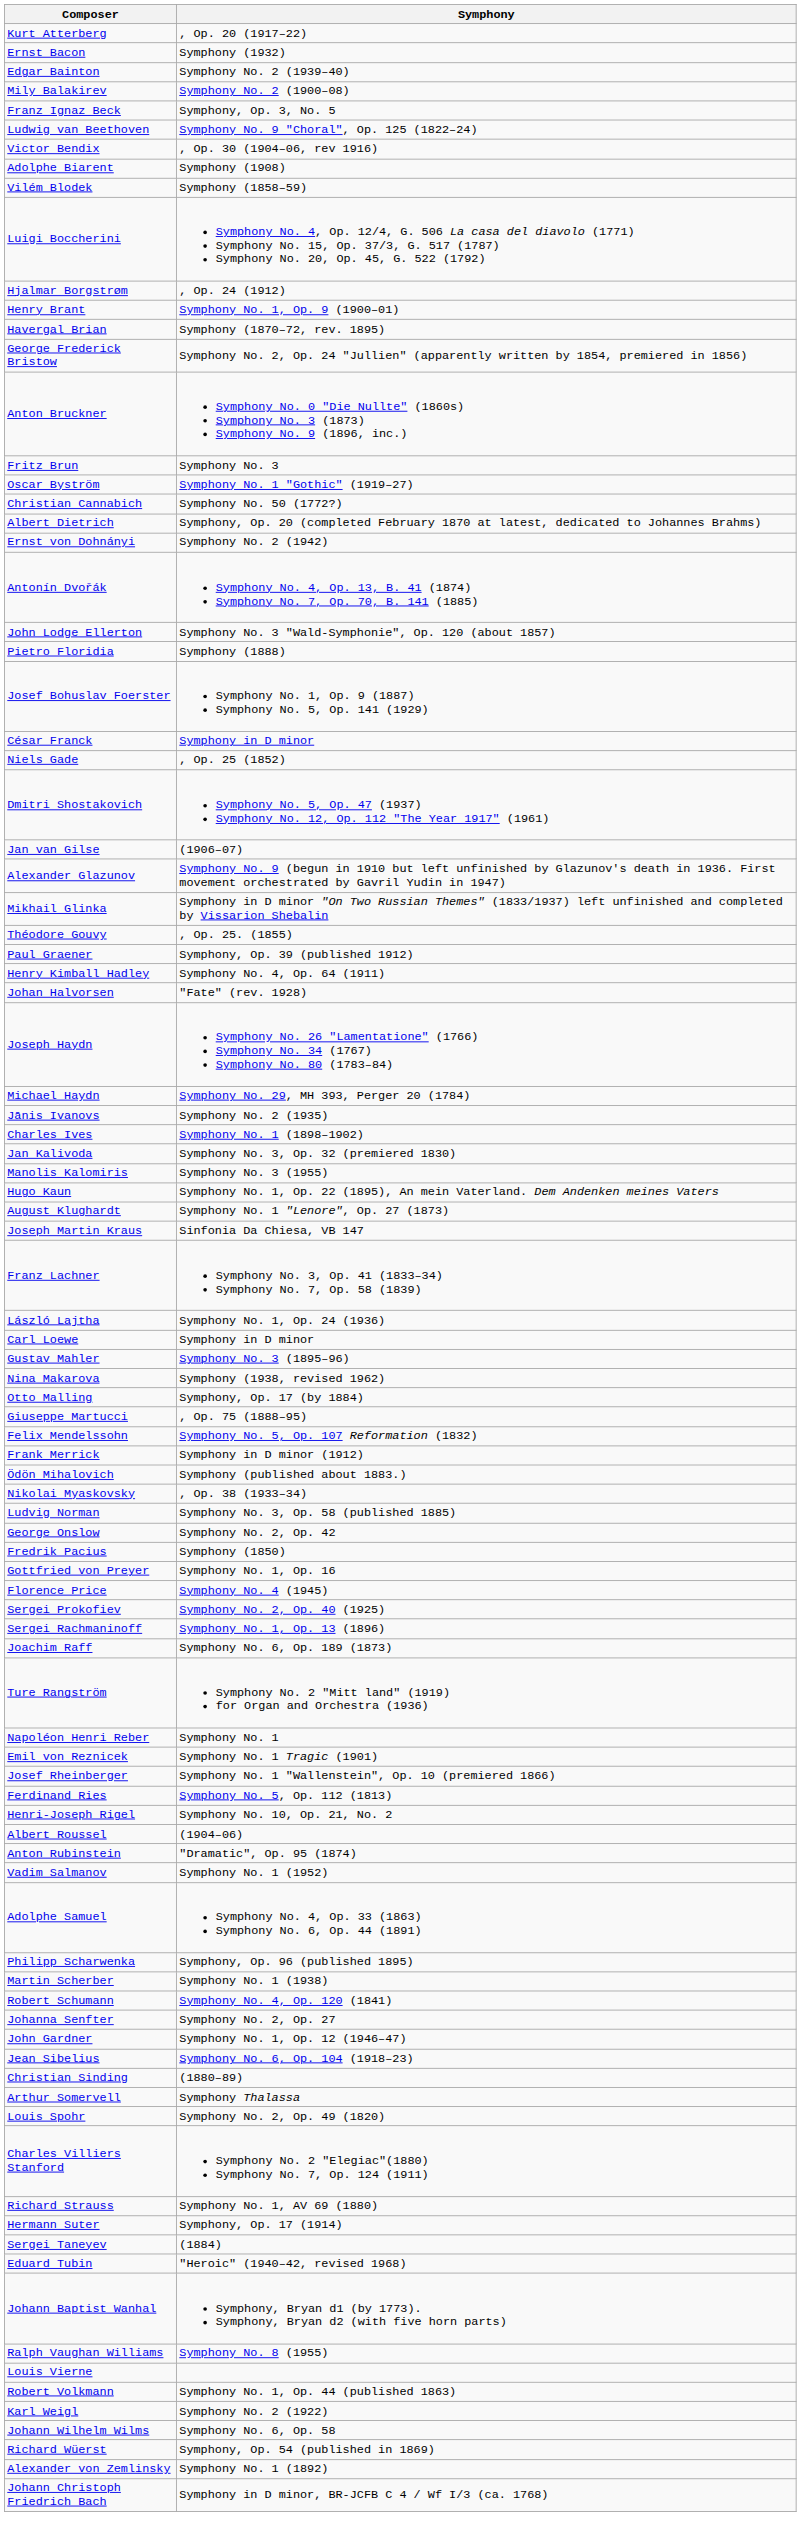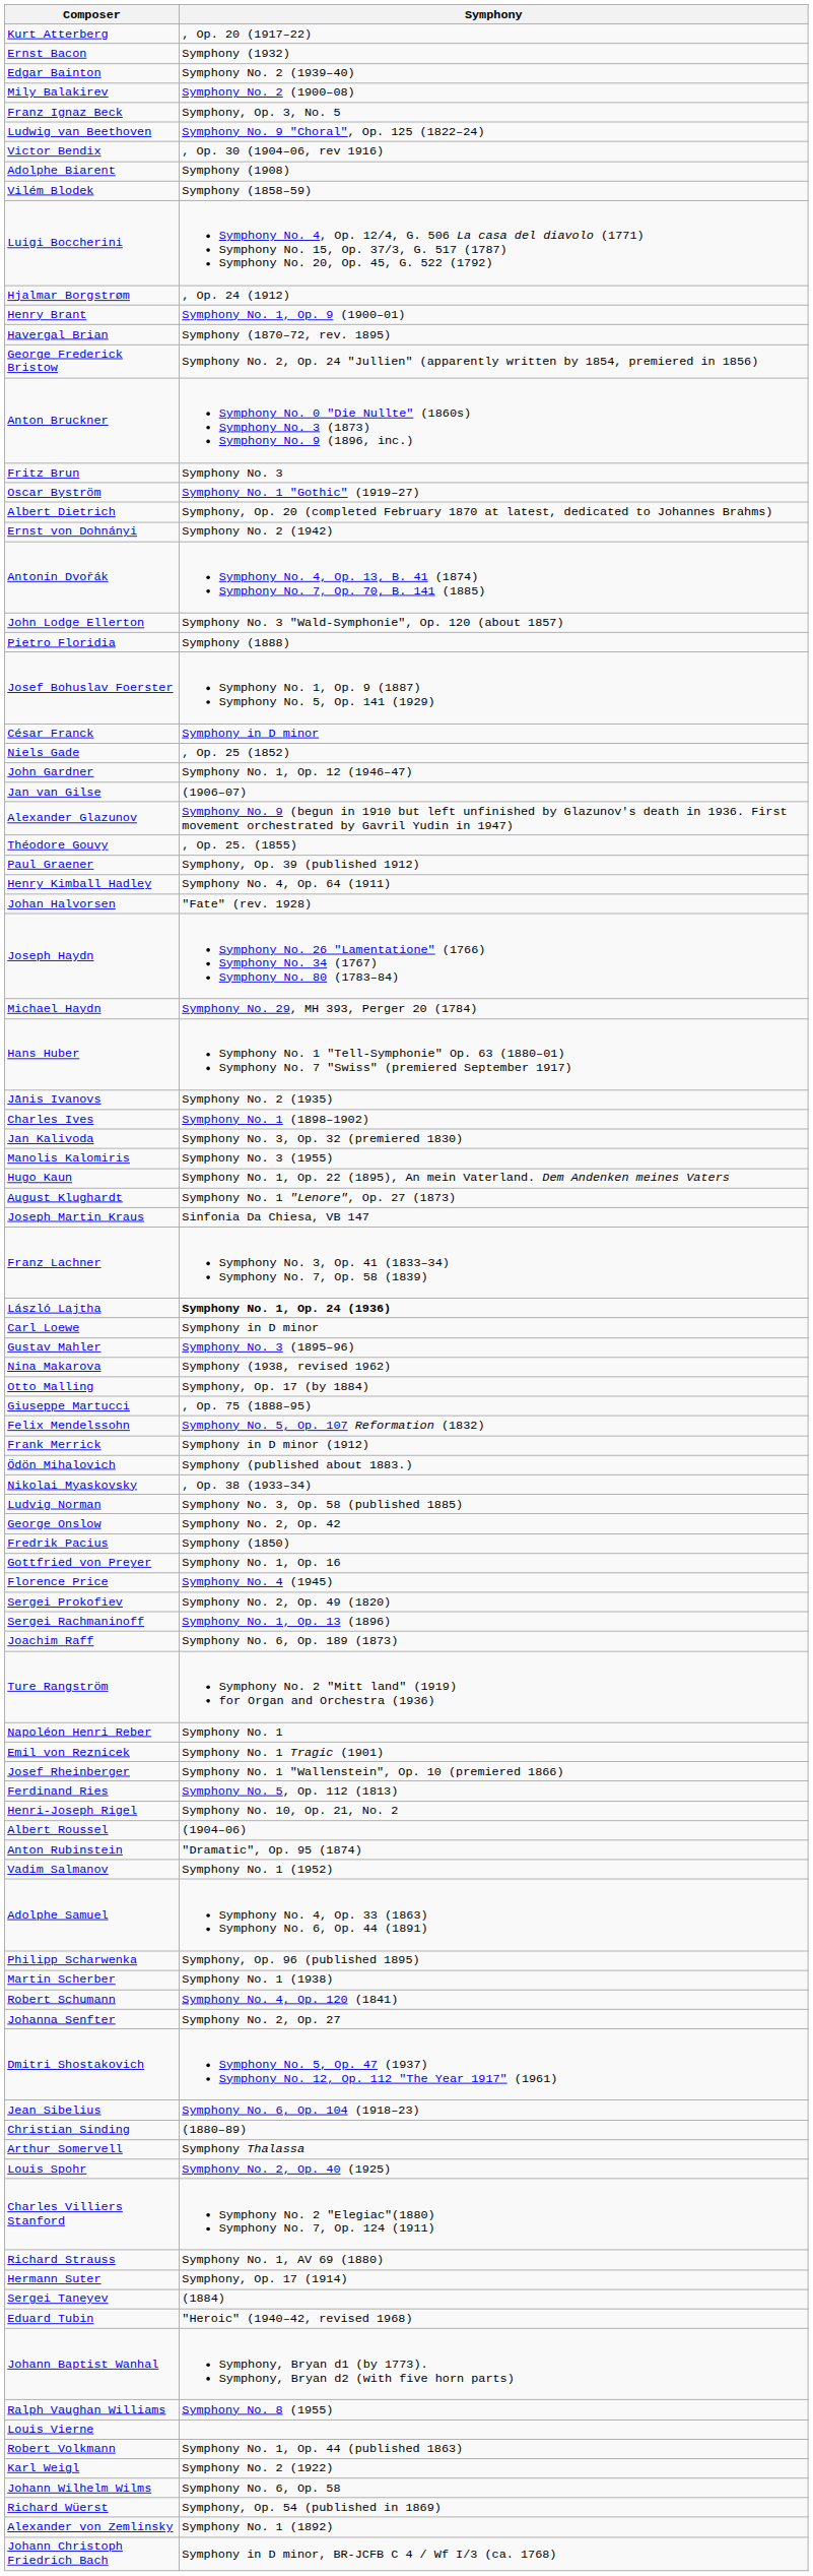 <table class="wikitable">
 <tr>
 <th>Composer</th>
 <th>Symphony</th>
 </tr>
 <tr>
 <td><a href='#'>Kurt Atterberg</a></td>
 <td>, Op. 20 (1917–22)</td>
 </tr>
 <tr>
 <td><a href='#'>Ernst Bacon</a></td>
 <td>Symphony (1932)</td>
 </tr>
 <tr>
 <td><a href='#'>Edgar Bainton</a></td>
 <td>Symphony No. 2 (1939–40)</td>
 </tr>
 <tr>
 <td><a href='#'>Mily Balakirev</a></td>
 <td><a href='#'>Symphony No. 2</a> (1900–08)</td>
 </tr>
 <tr>
 <td><a href='#'>Franz Ignaz Beck</a></td>
 <td>Symphony, Op. 3, No. 5</td>
 </tr>
 <tr>
 <td><a href='#'>Ludwig van Beethoven</a></td>
 <td><a href='#'>Symphony No. 9 "Choral"</a>, Op. 125 (1822–24)</td>
 </tr>
 <tr>
 <td><a href='#'>Victor Bendix</a></td>
 <td>, Op. 30 (1904–06, rev 1916)</td>
 </tr>
 <tr>
 <td><a href='#'>Adolphe Biarent</a></td>
 <td>Symphony (1908)</td>
 </tr>
 <tr>
 <td><a href='#'>Vilém Blodek</a></td>
 <td>Symphony (1858–59)</td>
 </tr>
 <tr>
 <td><a href='#'>Luigi Boccherini</a></td>
 <td><br><ul><li><a href='#'>Symphony No. 4</a>, Op. 12/4, G. 506 <em>La casa del diavolo</em> (1771)</li><li>Symphony No. 15, Op. 37/3, G. 517 (1787)</li><li>Symphony No. 20, Op. 45, G. 522 (1792)</li></ul></td>
 </tr>
 <tr>
 <td><a href='#'>Hjalmar Borgstrøm</a></td>
 <td>, Op. 24 (1912)</td>
 </tr>
 <tr>
 <td><a href='#'>Henry Brant</a></td>
 <td><a href='#'>Symphony No. 1, Op. 9</a> (1900–01)</td>
 </tr>
 <tr>
 <td><a href='#'>Havergal Brian</a></td>
 <td>Symphony (1870–72, rev. 1895)</td>
 </tr>
 <tr>
 <td><a href='#'>George Frederick Bristow</a></td>
 <td>Symphony No. 2, Op.  24 "Jullien" (apparently written by 1854, premiered in 1856)</td>
 </tr>
 <tr>
 <td><a href='#'>Anton Bruckner</a></td>
 <td><br><ul><li><a href='#'>Symphony No. 0 "Die Nullte"</a> (1860s)</li><li><a href='#'>Symphony No. 3</a> (1873)</li><li><a href='#'>Symphony No. 9</a> (1896, inc.)</li></ul></td>
 </tr>
 <tr>
 <td><a href='#'>Fritz Brun</a></td>
 <td>Symphony No. 3</td>
 </tr>
 <tr>
 <td><a href='#'>Oscar Byström</a></td>
 <td><a href='#'>Symphony No. 1 "Gothic"</a> (1919–27)</td>
 </tr>
 <tr>
-<td><a href='#'>Christian Cannabich</a></td>
-<td>Symphony No. 50 (1772?)</td>
-</tr>
-<tr>
 <td><a href='#'>Albert Dietrich</a></td>
 <td>Symphony, Op. 20 (completed February 1870 at latest, dedicated to Johannes Brahms)</td>
 </tr>
 <tr>
 <td><a href='#'>Ernst von Dohnányi</a></td>
 <td>Symphony No. 2 (1942)</td>
 </tr>
 <tr>
 <td><a href='#'>Antonín Dvořák</a></td>
 <td><br><ul><li><a href='#'>Symphony No. 4, Op. 13, B. 41</a> (1874)</li><li><a href='#'>Symphony No. 7, Op. 70, B. 141</a> (1885)</li></ul></td>
 </tr>
 <tr>
 <td><a href='#'>John Lodge Ellerton</a></td>
 <td>Symphony No. 3 "Wald-Symphonie", Op. 120 (about 1857)</td>
 </tr>
 <tr>
 <td><a href='#'>Pietro Floridia</a></td>
 <td>Symphony (1888)</td>
 </tr>
 <tr>
 <td><a href='#'>Josef Bohuslav Foerster</a></td>
 <td><br><ul><li>Symphony No. 1, Op. 9 (1887)</li><li>Symphony No. 5, Op. 141 (1929)</li></ul></td>
 </tr>
 <tr>
 <td><a href='#'>César Franck</a></td>
 <td><a href='#'>Symphony in D minor</a></td>
 </tr>
 <tr>
 <td><a href='#'>Niels Gade</a></td>
 <td>, Op. 25 (1852)</td>
 </tr>
 <tr>
-<td><a href='#'>Dmitri Shostakovich</a></td>
-<td><br><ul><li><a href='#'>Symphony No. 5, Op. 47</a> (1937)</li><li><a href='#'>Symphony No. 12, Op. 112 "The Year 1917"</a> (1961)</li></ul></td>
+<td><a href='#'>John Gardner</a></td>
+<td>Symphony No. 1, Op. 12 (1946–47)</td>
 </tr>
 <tr>
 <td><a href='#'>Jan van Gilse</a></td>
 <td> (1906–07)</td>
 </tr>
 <tr>
 <td><a href='#'>Alexander Glazunov</a></td>
 <td><a href='#'>Symphony No. 9</a> (begun in 1910 but left unfinished by Glazunov's death in 1936. First movement orchestrated by Gavril Yudin in 1947)</td>
-</tr>
-<tr>
-<td><a href='#'>Mikhail Glinka</a></td>
-<td>Symphony in D minor <em>"On Two Russian Themes"</em> (1833/1937) left unfinished and completed by <a href='#'>Vissarion Shebalin</a></td>
 </tr>
 <tr>
 <td><a href='#'>Théodore Gouvy</a></td>
 <td>, Op. 25. (1855) </td>
 </tr>
 <tr>
 <td><a href='#'>Paul Graener</a></td>
 <td>Symphony, Op. 39 (published 1912)</td>
 </tr>
 <tr>
 <td><a href='#'>Henry Kimball Hadley</a></td>
 <td>Symphony No. 4, Op. 64 (1911)</td>
 </tr>
 <tr>
 <td><a href='#'>Johan Halvorsen</a></td>
 <td> "Fate" (rev. 1928)</td>
 </tr>
 <tr>
 <td><a href='#'>Joseph Haydn</a></td>
 <td><br><ul><li><a href='#'>Symphony No. 26 "Lamentatione"</a> (1766)</li><li><a href='#'>Symphony No. 34</a> (1767)</li><li><a href='#'>Symphony No. 80</a> (1783–84)</li></ul></td>
 </tr>
 <tr>
 <td><a href='#'>Michael Haydn</a></td>
 <td><a href='#'>Symphony No. 29</a>, MH 393, Perger 20 (1784)</td>
+</tr>
+<tr>
+<td><a href='#'>Hans Huber</a></td>
+<td><br><ul><li>Symphony No. 1 "Tell-Symphonie" Op. 63 (1880–01)</li><li>Symphony No. 7 "Swiss" (premiered September 1917)</li></ul></td>
 </tr>
 <tr>
 <td><a href='#'>Jānis Ivanovs</a></td>
 <td>Symphony No. 2 (1935)</td>
 </tr>
 <tr>
 <td><a href='#'>Charles Ives</a></td>
 <td><a href='#'>Symphony No. 1</a> (1898–1902)</td>
 </tr>
 <tr>
 <td><a href='#'>Jan Kalivoda</a></td>
 <td>Symphony No. 3, Op. 32 (premiered 1830)</td>
 </tr>
 <tr>
 <td><a href='#'>Manolis Kalomiris</a></td>
 <td>Symphony No. 3 (1955)</td>
 </tr>
 <tr>
 <td><a href='#'>Hugo Kaun</a></td>
 <td>Symphony No. 1, Op. 22 (1895), An mein Vaterland. <em>Dem Andenken meines Vaters</em></td>
 </tr>
 <tr>
 <td><a href='#'>August Klughardt</a></td>
 <td>Symphony No. 1 <em>"Lenore"</em>, Op. 27 (1873)</td>
 </tr>
 <tr>
 <td><a href='#'>Joseph Martin Kraus</a></td>
 <td>Sinfonia Da Chiesa, VB 147</td>
 </tr>
 <tr>
 <td><a href='#'>Franz Lachner</a></td>
 <td><br><ul><li>Symphony No. 3, Op. 41 (1833–34)</li><li>Symphony No. 7, Op. 58 (1839)</li></ul></td>
 </tr>
 <tr>
 <td><a href='#'>László Lajtha</a></td>
-<td>Symphony No. 1, Op. 24 (1936)</td>
+<td><strong>Symphony No. 1, Op. 24 (1936)</strong></td>
 </tr>
 <tr>
 <td><a href='#'>Carl Loewe</a></td>
 <td>Symphony in D minor</td>
 </tr>
 <tr>
 <td><a href='#'>Gustav Mahler</a></td>
 <td><a href='#'>Symphony No. 3</a> (1895–96)</td>
 </tr>
 <tr>
 <td><a href='#'>Nina Makarova</a></td>
 <td>Symphony (1938, revised 1962)</td>
 </tr>
 <tr>
 <td><a href='#'>Otto Malling</a></td>
 <td>Symphony, Op. 17 (by 1884)</td>
 </tr>
 <tr>
 <td><a href='#'>Giuseppe Martucci</a></td>
 <td>, Op. 75 (1888–95)</td>
 </tr>
 <tr>
 <td><a href='#'>Felix Mendelssohn</a></td>
 <td><a href='#'>Symphony No. 5, Op. 107</a> <em>Reformation</em> (1832)</td>
 </tr>
 <tr>
 <td><a href='#'>Frank Merrick</a></td>
 <td>Symphony in D minor (1912)</td>
 </tr>
 <tr>
 <td><a href='#'>Ödön Mihalovich</a></td>
 <td>Symphony (published about 1883.)</td>
 </tr>
 <tr>
 <td><a href='#'>Nikolai Myaskovsky</a></td>
 <td>, Op. 38 (1933–34)</td>
 </tr>
 <tr>
 <td><a href='#'>Ludvig Norman</a></td>
 <td>Symphony No. 3, Op. 58 (published 1885)</td>
 </tr>
 <tr>
 <td><a href='#'>George Onslow</a></td>
 <td>Symphony No. 2, Op. 42</td>
 </tr>
 <tr>
 <td><a href='#'>Fredrik Pacius</a></td>
 <td>Symphony (1850)</td>
 </tr>
 <tr>
 <td><a href='#'>Gottfried von Preyer</a></td>
 <td>Symphony No. 1, Op. 16</td>
 </tr>
 <tr>
 <td><a href='#'>Florence Price</a></td>
 <td><a href='#'>Symphony No. 4</a> (1945)</td>
 </tr>
 <tr>
 <td><a href='#'>Sergei Prokofiev</a></td>
-<td><a href='#'>Symphony No. 2, Op. 40</a> (1925)</td>
+<td>Symphony No. 2, Op. 49 (1820)</td>
 </tr>
 <tr>
 <td><a href='#'>Sergei Rachmaninoff</a></td>
 <td><a href='#'>Symphony No. 1, Op. 13</a> (1896)</td>
 </tr>
 <tr>
 <td><a href='#'>Joachim Raff</a></td>
 <td>Symphony No. 6, Op. 189 (1873)</td>
 </tr>
 <tr>
 <td><a href='#'>Ture Rangström</a></td>
 <td><br><ul><li>Symphony No. 2 "Mitt land" (1919)</li><li> for Organ and Orchestra (1936)</li></ul></td>
 </tr>
 <tr>
 <td><a href='#'>Napoléon Henri Reber</a></td>
 <td>Symphony No. 1</td>
 </tr>
 <tr>
 <td><a href='#'>Emil von Reznicek</a></td>
 <td>Symphony No. 1 <em>Tragic</em> (1901)</td>
 </tr>
 <tr>
 <td><a href='#'>Josef Rheinberger</a></td>
 <td>Symphony No. 1 "Wallenstein", Op. 10 (premiered 1866)</td>
 </tr>
 <tr>
 <td><a href='#'>Ferdinand Ries</a></td>
 <td><a href='#'>Symphony No. 5</a>, Op. 112 (1813)</td>
 </tr>
 <tr>
 <td><a href='#'>Henri-Joseph Rigel</a></td>
 <td>Symphony No. 10, Op. 21, No. 2</td>
 </tr>
 <tr>
 <td><a href='#'>Albert Roussel</a></td>
 <td> (1904–06)</td>
 </tr>
 <tr>
 <td><a href='#'>Anton Rubinstein</a></td>
 <td> "Dramatic", Op. 95 (1874)</td>
 </tr>
 <tr>
 <td><a href='#'>Vadim Salmanov</a></td>
 <td>Symphony No. 1 (1952)</td>
 </tr>
 <tr>
 <td><a href='#'>Adolphe Samuel</a></td>
 <td><br><ul><li>Symphony No. 4, Op. 33 (1863)</li><li>Symphony No. 6, Op. 44 (1891)</li></ul></td>
 </tr>
 <tr>
 <td><a href='#'>Philipp Scharwenka</a></td>
 <td>Symphony, Op. 96 (published 1895)</td>
 </tr>
 <tr>
 <td><a href='#'>Martin Scherber</a></td>
 <td>Symphony No. 1 (1938)</td>
 </tr>
 <tr>
 <td><a href='#'>Robert Schumann</a></td>
 <td><a href='#'>Symphony No. 4, Op. 120</a> (1841)</td>
 </tr>
 <tr>
 <td><a href='#'>Johanna Senfter</a></td>
 <td>Symphony No. 2, Op. 27</td>
 </tr>
 <tr>
-<td><a href='#'>John Gardner</a></td>
-<td>Symphony No. 1, Op. 12 (1946–47)</td>
+<td><a href='#'>Dmitri Shostakovich</a></td>
+<td><br><ul><li><a href='#'>Symphony No. 5, Op. 47</a> (1937)</li><li><a href='#'>Symphony No. 12, Op. 112 "The Year 1917"</a> (1961)</li></ul></td>
 </tr>
 <tr>
 <td><a href='#'>Jean Sibelius</a></td>
 <td><a href='#'>Symphony No. 6, Op. 104</a> (1918–23)</td>
 </tr>
 <tr>
 <td><a href='#'>Christian Sinding</a></td>
 <td> (1880–89)</td>
 </tr>
 <tr>
 <td><a href='#'>Arthur Somervell</a></td>
 <td>Symphony <em>Thalassa</em></td>
 </tr>
 <tr>
 <td><a href='#'>Louis Spohr</a></td>
-<td>Symphony No. 2, Op. 49 (1820)</td>
+<td><a href='#'>Symphony No. 2, Op. 40</a> (1925)</td>
 </tr>
 <tr>
 <td><a href='#'>Charles Villiers Stanford</a></td>
 <td><br><ul><li>Symphony No. 2 "Elegiac"(1880)</li><li>Symphony No. 7, Op. 124 (1911)</li></ul></td>
 </tr>
 <tr>
 <td><a href='#'>Richard Strauss</a></td>
 <td>Symphony No. 1, AV 69 (1880)</td>
 </tr>
 <tr>
 <td><a href='#'>Hermann Suter</a></td>
 <td>Symphony, Op. 17 (1914)</td>
 </tr>
 <tr>
 <td><a href='#'>Sergei Taneyev</a></td>
 <td> (1884)</td>
 </tr>
 <tr>
 <td><a href='#'>Eduard Tubin</a></td>
 <td> "Heroic" (1940–42, revised 1968)</td>
 </tr>
 <tr>
 <td><a href='#'>Johann Baptist Wanhal</a></td>
 <td><br><ul><li>Symphony, Bryan d1 (by 1773).</li><li>Symphony, Bryan d2 (with five horn parts)</li></ul></td>
 </tr>
 <tr>
 <td><a href='#'>Ralph Vaughan Williams</a></td>
 <td><a href='#'>Symphony No. 8</a> (1955)</td>
 </tr>
 <tr>
 <td><a href='#'>Louis Vierne</a></td>
 <td></td>
 </tr>
 <tr>
 <td><a href='#'>Robert Volkmann</a></td>
 <td>Symphony No. 1, Op. 44 (published 1863)</td>
 </tr>
 <tr>
 <td><a href='#'>Karl Weigl</a></td>
 <td>Symphony No. 2 (1922)</td>
 </tr>
 <tr>
 <td><a href='#'>Johann Wilhelm Wilms</a></td>
 <td>Symphony No. 6, Op. 58</td>
 </tr>
 <tr>
 <td><a href='#'>Richard Wüerst</a></td>
 <td>Symphony, Op. 54 (published in 1869)</td>
 </tr>
 <tr>
 <td><a href='#'>Alexander von Zemlinsky</a></td>
 <td>Symphony No. 1 (1892)</td>
 </tr>
 <tr>
 <td><a href='#'>Johann Christoph Friedrich Bach</a></td>
 <td>Symphony in D minor, BR-JCFB C 4 / Wf I/3 (ca. 1768)</td>
 </tr>
 </table>
